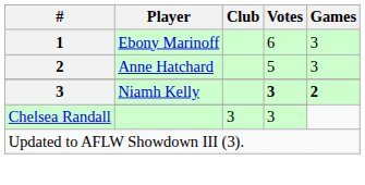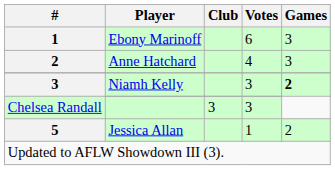 <table class="wikitable">
 <tr>
 <th>#</th>
 <th>Player</th>
 <th>Club</th>
 <th>Votes</th>
 <th>Games</th>
 </tr>
 <tr style="background:#cfc;">
 <th>1</th>
 <td><a href='#'>Ebony Marinoff</a></td>
 <td></td>
 <td>6</td>
 <td>3</td>
 </tr>
 <tr style="background:#cfc;">
 <th>2</th>
 <td><a href='#'>Anne Hatchard</a></td>
 <td></td>
-<td>5</td>
+<td>4</td>
 <td>3</td>
 </tr>
 <tr>
 </tr>
 <tr style="background:#cfc;">
 <th rowspan="2">3</th>
 <td><a href='#'>Niamh Kelly</a></td>
 <td></td>
-<td><strong>3</strong></td>
+<td>3</td>
 <td><strong>2</strong></td>
 </tr>
 <tr>
 </tr>
 <tr style="background:#cfc;"|>
 <td><a href='#'>Chelsea Randall</a></td>
 <td></td>
 <td>3</td>
 <td>3</td>
 </tr>
+<tr style="background:#cfc;">
+<th>5</th>
+<td><a href='#'>Jessica Allan</a></td>
+<td></td>
+<td>1</td>
+<td>2</td>
+</tr>
 <tr>
 <td colspan="5">Updated to AFLW Showdown III (3).</td>
 </tr>
 </table>
